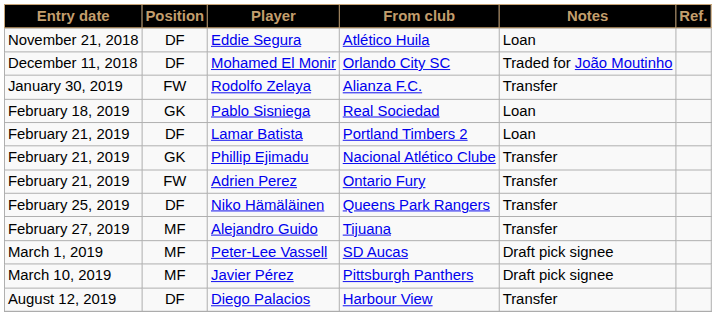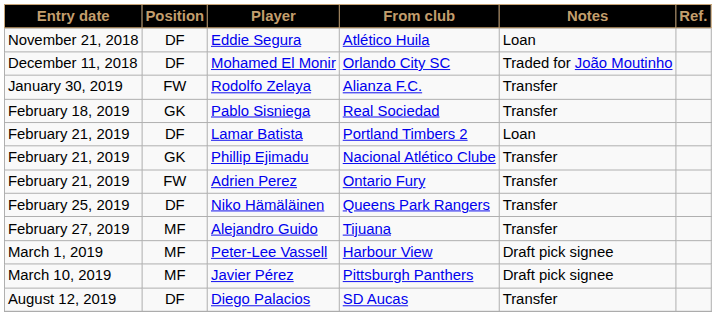 <table class="wikitable sortable">
 <tr>
 <th style="background:#000000; color:#C39E6D; border:1px solid #C39E6D;"><strong>Entry date</strong></th>
 <th style="background:#000000; color:#C39E6D; border:1px solid #C39E6D;"><strong>Position</strong></th>
 <th style="background:#000000; color:#C39E6D; border:1px solid #C39E6D;"><strong>Player</strong></th>
 <th style="background:#000000; color:#C39E6D; border:1px solid #C39E6D;"><strong>From club</strong></th>
 <th style="background:#000000; color:#C39E6D; border:1px solid #C39E6D;"><strong>Notes</strong></th>
 <th style="background:#000000; color:#C39E6D; border:1px solid #C39E6D;"><strong>Ref.</strong></th>
 </tr>
 <tr>
 <td>November 21, 2018</td>
 <td style="text-align:center;">DF</td>
 <td style="text-align:left;"> <a href='#'>Eddie Segura</a></td>
 <td style="text-align:left;"> <a href='#'>Atlético Huila</a></td>
 <td>Loan</td>
 <td></td>
 </tr>
 <tr>
 <td>December 11, 2018</td>
 <td style="text-align:center;">DF</td>
 <td style="text-align:left;"> <a href='#'>Mohamed El Monir</a></td>
 <td style="text-align:left;"> <a href='#'>Orlando City SC</a></td>
 <td>Traded for <a href='#'>João Moutinho</a></td>
 <td></td>
 </tr>
 <tr>
 <td>January 30, 2019</td>
 <td style="text-align:center;">FW</td>
 <td style="text-align:left;"> <a href='#'>Rodolfo Zelaya</a></td>
 <td style="text-align:left;"> <a href='#'>Alianza F.C.</a></td>
 <td>Transfer</td>
 <td></td>
 </tr>
 <tr>
 <td>February 18, 2019</td>
 <td style="text-align:center;">GK</td>
 <td style="text-align:left;"> <a href='#'>Pablo Sisniega</a></td>
 <td style="text-align:left;"> <a href='#'>Real Sociedad</a></td>
-<td>Loan</td>
+<td>Transfer</td>
 <td></td>
 </tr>
 <tr>
 <td>February 21, 2019</td>
 <td style="text-align:center;">DF</td>
 <td style="text-align:left;"> <a href='#'>Lamar Batista</a></td>
 <td style="text-align:left;"> <a href='#'>Portland Timbers 2</a></td>
 <td>Loan</td>
 <td></td>
 </tr>
 <tr>
 <td>February 21, 2019</td>
 <td style="text-align:center;">GK</td>
 <td style="text-align:left;"> <a href='#'>Phillip Ejimadu</a></td>
 <td style="text-align:left;"> <a href='#'>Nacional Atlético Clube</a></td>
 <td>Transfer</td>
 <td></td>
 </tr>
 <tr>
 <td>February 21, 2019</td>
 <td style="text-align:center;">FW</td>
 <td style="text-align:left;"> <a href='#'>Adrien Perez</a></td>
 <td style="text-align:left;"> <a href='#'>Ontario Fury</a></td>
 <td>Transfer</td>
 <td></td>
 </tr>
 <tr>
 <td>February 25, 2019</td>
 <td style="text-align:center;">DF</td>
 <td style="text-align:left;"> <a href='#'>Niko Hämäläinen</a></td>
 <td style="text-align:left;"> <a href='#'>Queens Park Rangers</a></td>
 <td>Transfer</td>
 <td></td>
 </tr>
 <tr>
 <td>February 27, 2019</td>
 <td style="text-align:center;">MF</td>
 <td style="text-align:left;"> <a href='#'>Alejandro Guido</a></td>
 <td style="text-align:left;"> <a href='#'>Tijuana</a></td>
 <td>Transfer</td>
 <td></td>
 </tr>
 <tr>
 <td>March 1, 2019</td>
 <td style="text-align:center;">MF</td>
 <td style="text-align:left;"> <a href='#'>Peter-Lee Vassell</a></td>
-<td style="text-align:left;"> <a href='#'>SD Aucas</a></td>
+<td style="text-align:left;"> <a href='#'>Harbour View</a></td>
 <td>Draft pick signee</td>
 <td></td>
 </tr>
 <tr>
 <td>March 10, 2019</td>
 <td style="text-align:center;">MF</td>
 <td style="text-align:left;"> <a href='#'>Javier Pérez</a></td>
 <td style="text-align:left;"> <a href='#'>Pittsburgh Panthers</a></td>
 <td>Draft pick signee</td>
 <td></td>
 </tr>
 <tr>
 <td>August 12, 2019</td>
 <td style="text-align:center;">DF</td>
 <td style="text-align:left;"> <a href='#'>Diego Palacios</a></td>
-<td style="text-align:left;"> <a href='#'>Harbour View</a></td>
+<td style="text-align:left;"> <a href='#'>SD Aucas</a></td>
 <td>Transfer</td>
 <td></td>
 </tr>
 <tr>
 </tr>
 </table>
